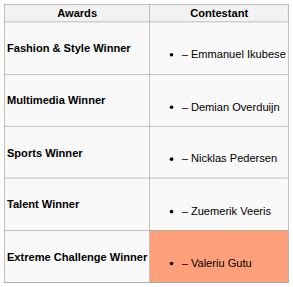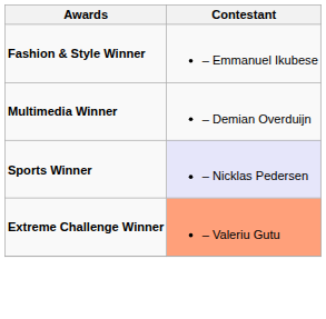 <table class="wikitable sortable" style="font-size:95%;">
 <tr>
 <th>Awards</th>
 <th>Contestant</th>
 </tr>
 <tr>
 <td><strong>Fashion & Style Winner</strong></td>
 <td><br><ul><li><strong></strong> – Emmanuel Ikubese</li></ul></td>
 </tr>
 <tr>
 <td><strong>Multimedia Winner</strong></td>
 <td><br><ul><li><strong></strong> – Demian Overduijn</li></ul></td>
 </tr>
 <tr>
 <td><strong>Sports Winner</strong></td>
-<td><br><ul><li><strong></strong> – Nicklas Pedersen</li></ul></td>
-</tr>
-<tr>
-<td><strong>Talent Winner</strong></td>
-<td><br><ul><li><strong></strong> – Zuemerik Veeris</li></ul></td>
+<td style="background: lavender;"><br><ul><li><strong></strong> – Nicklas Pedersen</li></ul></td>
 </tr>
 <tr>
 <td><strong>Extreme Challenge Winner</strong></td>
 <td style="background: lightsalmon;"><br><ul><li><strong></strong> – Valeriu Gutu</li></ul></td>
 </tr>
 <tr>
 </tr>
 </table>
